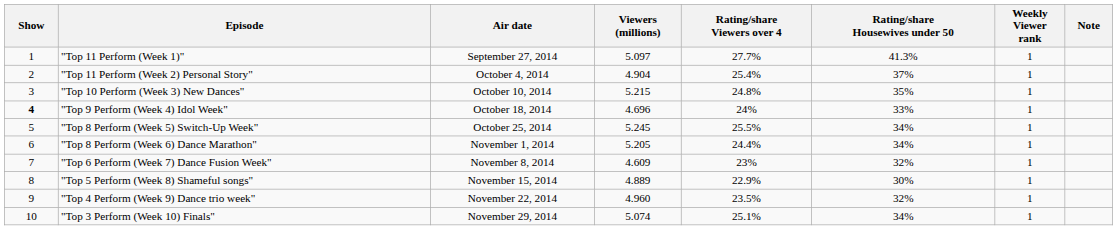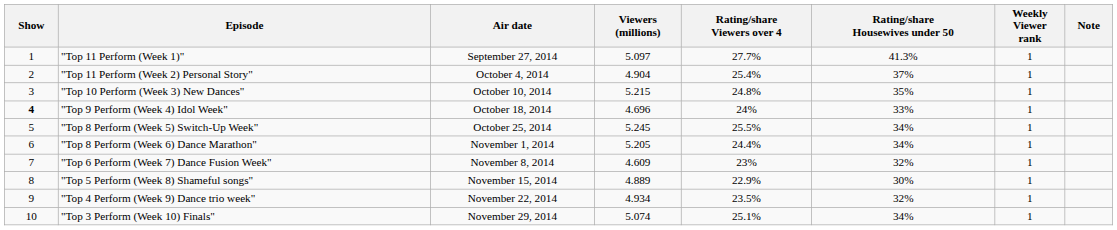 <table class="wikitable sortable" style="margin:0; width:100%;">
 <tr>
 <th>Show</th>
 <th>Episode</th>
 <th>Air date</th>
 <th>Viewers<br>(millions)</th>
 <th>Rating/share<br>Viewers over 4</th>
 <th>Rating/share<br>Housewives under 50</th>
 <th>Weekly<br>Viewer<br>rank</th>
 <th>Note</th>
 </tr>
 <tr>
 <td style="text-align:center;">1</td>
 <td>"Top 11 Perform (Week 1)"</td>
 <td style="text-align:center;">September 27, 2014</td>
 <td style="text-align:center;">5.097</td>
 <td style="text-align:center;">27.7%</td>
 <td style="text-align:center;">41.3%</td>
 <td style="text-align:center;">1</td>
 <td style="text-align:center;"></td>
 </tr>
 <tr>
 <td style="text-align:center;">2</td>
 <td>"Top 11 Perform (Week 2) Personal Story"</td>
 <td style="text-align:center;">October 4, 2014</td>
 <td style="text-align:center;">4.904</td>
 <td style="text-align:center;">25.4%</td>
 <td style="text-align:center;">37%</td>
 <td style="text-align:center;">1</td>
 <td style="text-align:center;"></td>
 </tr>
 <tr>
 <td style="text-align:center;">3</td>
 <td>"Top 10 Perform (Week 3) New Dances"</td>
 <td style="text-align:center;">October 10, 2014</td>
 <td style="text-align:center;">5.215</td>
 <td style="text-align:center;">24.8%</td>
 <td style="text-align:center;">35%</td>
 <td style="text-align:center;">1</td>
 <td style="text-align:center;"></td>
 </tr>
 <tr>
 <td style="text-align:center;"><strong>4</strong></td>
 <td>"Top 9 Perform (Week 4) Idol Week"</td>
 <td style="text-align:center;">October 18, 2014</td>
 <td style="text-align:center;">4.696</td>
 <td style="text-align:center;">24%</td>
 <td style="text-align:center;">33%</td>
 <td style="text-align:center;">1</td>
 <td style="text-align:center;"></td>
 </tr>
 <tr>
 <td style="text-align:center;">5</td>
 <td>"Top 8 Perform (Week 5) Switch-Up Week"</td>
 <td style="text-align:center;">October 25, 2014</td>
 <td style="text-align:center;">5.245</td>
 <td style="text-align:center;">25.5%</td>
 <td style="text-align:center;">34%</td>
 <td style="text-align:center;">1</td>
 <td style="text-align:center;"></td>
 </tr>
 <tr>
 <td style="text-align:center;">6</td>
 <td>"Top 8 Perform (Week 6) Dance Marathon"</td>
 <td style="text-align:center;">November 1, 2014</td>
 <td style="text-align:center;">5.205</td>
 <td style="text-align:center;">24.4%</td>
 <td style="text-align:center;">34%</td>
 <td style="text-align:center;">1</td>
 <td style="text-align:center;"></td>
 </tr>
 <tr>
 <td style="text-align:center;">7</td>
 <td>"Top 6 Perform (Week 7) Dance Fusion Week"</td>
 <td style="text-align:center;">November 8, 2014</td>
 <td style="text-align:center;">4.609</td>
 <td style="text-align:center;">23%</td>
 <td style="text-align:center;">32%</td>
 <td style="text-align:center;">1</td>
 <td style="text-align:center;"></td>
 </tr>
 <tr>
 <td style="text-align:center;">8</td>
 <td>"Top 5 Perform (Week 8) Shameful songs"</td>
 <td style="text-align:center;">November 15, 2014</td>
 <td style="text-align:center;">4.889</td>
 <td style="text-align:center;">22.9%</td>
 <td style="text-align:center;">30%</td>
 <td style="text-align:center;">1</td>
 <td style="text-align:center;"></td>
 </tr>
 <tr>
 <td style="text-align:center;">9</td>
 <td>"Top 4 Perform (Week 9) Dance trio week"</td>
 <td style="text-align:center;">November 22, 2014</td>
-<td style="text-align:center;">4.960</td>
+<td style="text-align:center;">4.934</td>
 <td style="text-align:center;">23.5%</td>
 <td style="text-align:center;">32%</td>
 <td style="text-align:center;">1</td>
 <td style="text-align:center;"></td>
 </tr>
 <tr>
 <td style="text-align:center;">10</td>
 <td>"Top 3 Perform (Week 10) Finals"</td>
 <td style="text-align:center;">November 29, 2014</td>
 <td style="text-align:center;">5.074</td>
 <td style="text-align:center;">25.1%</td>
 <td style="text-align:center;">34%</td>
 <td style="text-align:center;">1</td>
 <td style="text-align:center;"></td>
 </tr>
 </table>
